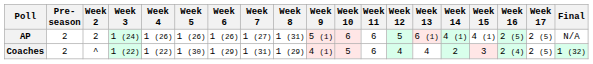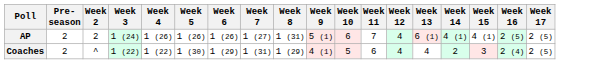 <table class="wikitable" style="white-space:nowrap">
 <tr>
 <th>Poll</th>
 <th>Pre-<br>season</th>
 <th>Week<br>2</th>
 <th>Week<br>3</th>
 <th>Week<br>4</th>
 <th>Week<br>5</th>
 <th>Week<br>6</th>
 <th>Week<br>7</th>
 <th>Week<br>8</th>
 <th>Week<br>9</th>
 <th>Week<br>10</th>
 <th>Week<br>11</th>
 <th>Week<br>12</th>
 <th>Week<br>13</th>
 <th>Week<br>14</th>
 <th>Week<br>15</th>
 <th>Week<br>16</th>
 <th>Week<br>17</th>
-<th>Final</th>
 </tr>
 <tr style="text-align:center;">
 <th>AP</th>
 <td style="background:#FFF;">2</td>
 <td style="background:#FFF;">2</td>
 <td style="background:#D8FFEB;">1 <small> (24) </small></td>
 <td style="background:#FFF;">1 <small> (26) </small></td>
 <td style="background:#FFF;">1 <small> (26) </small></td>
 <td style="background:#FFF;">1 <small> (26) </small></td>
 <td style="background:#FFF;">1 <small> (27) </small></td>
 <td style="background:#FFF;">1 <small> (31) </small></td>
 <td style="background:#FFE6E6;">5 <small> (1) </small></td>
 <td style="background:#FFE6E6;">6</td>
-<td style="background:#FFF;">6</td>
-<td style="background:#D8FFEB;">5</td>
+<td style="background:#FFF;">7</td>
+<td style="background:#D8FFEB;">4</td>
 <td style="background:#FFE6E6;">6 <small> (1) </small></td>
 <td style="background:#D8FFEB;">4 <small> (1) </small></td>
 <td style="background:#FFF;">4 <small> (1) </small></td>
 <td style="background:#D8FFEB;">2 <small> (5) </small></td>
 <td style="background:#FFF;">2 <small> (5) </small></td>
-<td style="background:#FFF;">N/A</td>
 </tr>
 <tr style="text-align:center;">
 <th>Coaches</th>
 <td style="background:#FFF;">2</td>
 <td style="background:#FFF;">^</td>
 <td style="background:#D8FFEB;">1 <small> (22) </small></td>
 <td style="background:#FFF;">1 <small> (22) </small></td>
 <td style="background:#FFF;">1 <small> (30) </small></td>
 <td style="background:#FFF;">1 <small> (29) </small></td>
 <td style="background:#FFF;">1 <small> (31) </small></td>
 <td style="background:#FFF;">1 <small> (29) </small></td>
 <td style="background:#FFE6E6;">4 <small> (1) </small></td>
 <td style="background:#FFE6E6;">5</td>
 <td style="background:#FFF;">6</td>
 <td style="background:#D8FFEB;">4</td>
 <td style="background:#FFF;">4</td>
 <td style="background:#D8FFEB;">2</td>
 <td style="background:#FFE6E6;">3</td>
 <td style="background:#D8FFEB;">2 <small> (4) </small></td>
 <td style="background:#FFF;">2 <small> (5) </small></td>
-<td style="background:#D8FFEB;">1 <small>(32)</small></td>
 </tr>
 </table>
